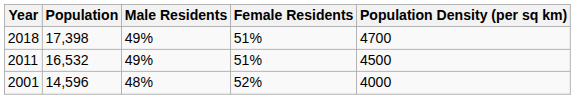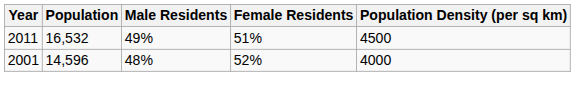 <table class="wikitable">
 <tr>
 <th>Year</th>
 <th>Population</th>
 <th>Male Residents</th>
 <th>Female Residents</th>
 <th>Population Density (per sq km)</th>
-</tr>
-<tr>
-<td>2018</td>
-<td>17,398</td>
-<td>49%</td>
-<td>51%</td>
-<td>4700</td>
 </tr>
 <tr>
 <td>2011</td>
 <td>16,532</td>
 <td>49%</td>
 <td>51%</td>
 <td>4500</td>
 </tr>
 <tr>
 <td>2001</td>
 <td>14,596</td>
 <td>48%</td>
 <td>52%</td>
 <td>4000</td>
 </tr>
 </table>
